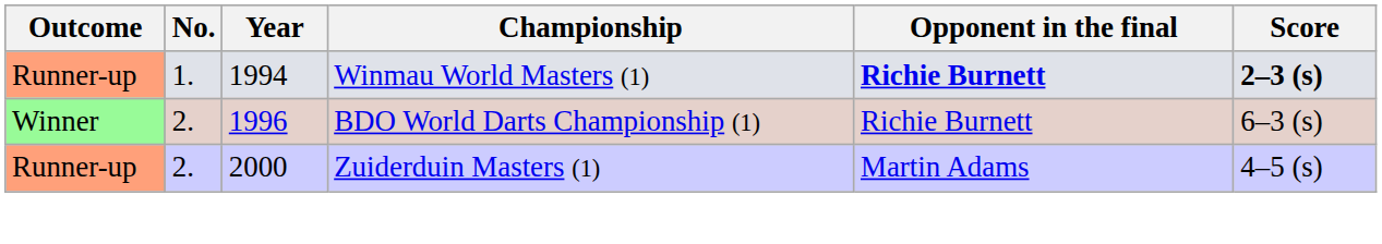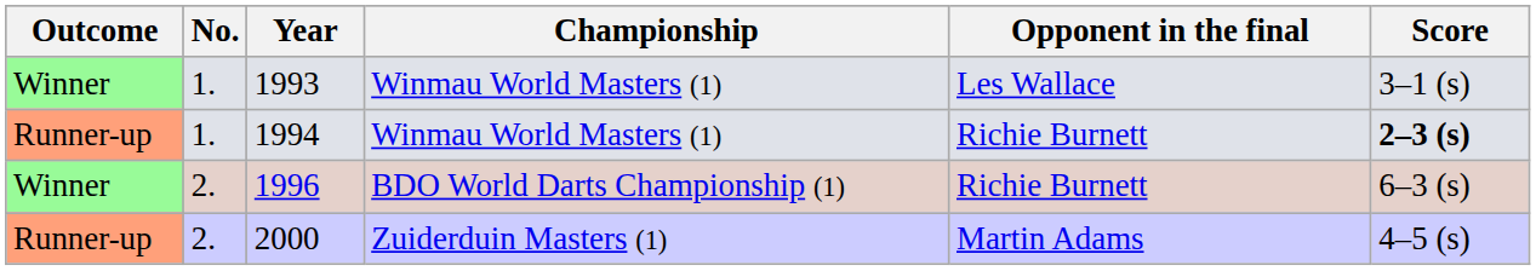 <table class="wikitable">
 <tr>
 <th width="80">Outcome</th>
 <th width="20">No.</th>
 <th width="50">Year</th>
 <th style="width:280px;">Championship</th>
 <th style="width:200px;">Opponent in the final</th>
 <th width="70">Score</th>
 </tr>
 <tr style="background:#dfe2e9;">
+<td style="background:#98FB98;">Winner</td>
+<td>1.</td>
+<td>1993</td>
+<td><a href='#'>Winmau World Masters</a> <small>(1)</small></td>
+<td> <a href='#'>Les Wallace</a></td>
+<td>3–1 (s)</td>
+</tr>
+<tr style="background:#dfe2e9;">
 <td style="background:#ffa07a;">Runner-up</td>
 <td>1.</td>
 <td>1994</td>
 <td><a href='#'>Winmau World Masters</a> <small>(1)</small></td>
-<td><strong> <a href='#'>Richie Burnett</a></strong></td>
+<td> <a href='#'>Richie Burnett</a></td>
 <td><strong>2–3 (s)</strong></td>
 </tr>
 <tr style="background:#e5d1cb;">
 <td style="background:#98FB98;">Winner</td>
 <td>2.</td>
 <td><a href='#'>1996</a></td>
 <td><a href='#'>BDO World Darts Championship</a> <small>(1)</small></td>
 <td> <a href='#'>Richie Burnett</a></td>
 <td>6–3 (s)</td>
 </tr>
 <tr style="background:#ccf;">
 <td style="background:#ffa07a;">Runner-up</td>
 <td>2.</td>
 <td>2000</td>
 <td><a href='#'>Zuiderduin Masters</a> <small>(1)</small></td>
 <td> <a href='#'>Martin Adams</a></td>
 <td>4–5 (s)</td>
 </tr>
 </table>
